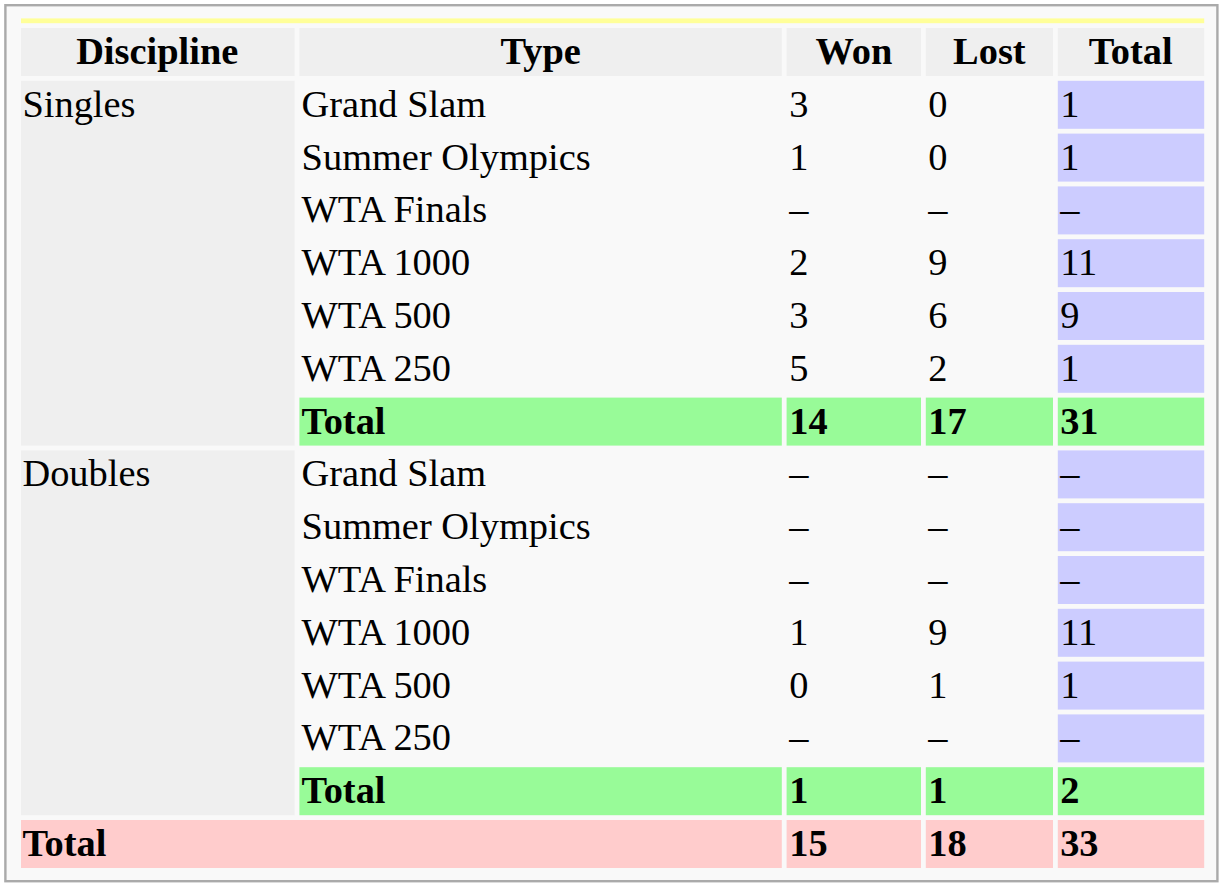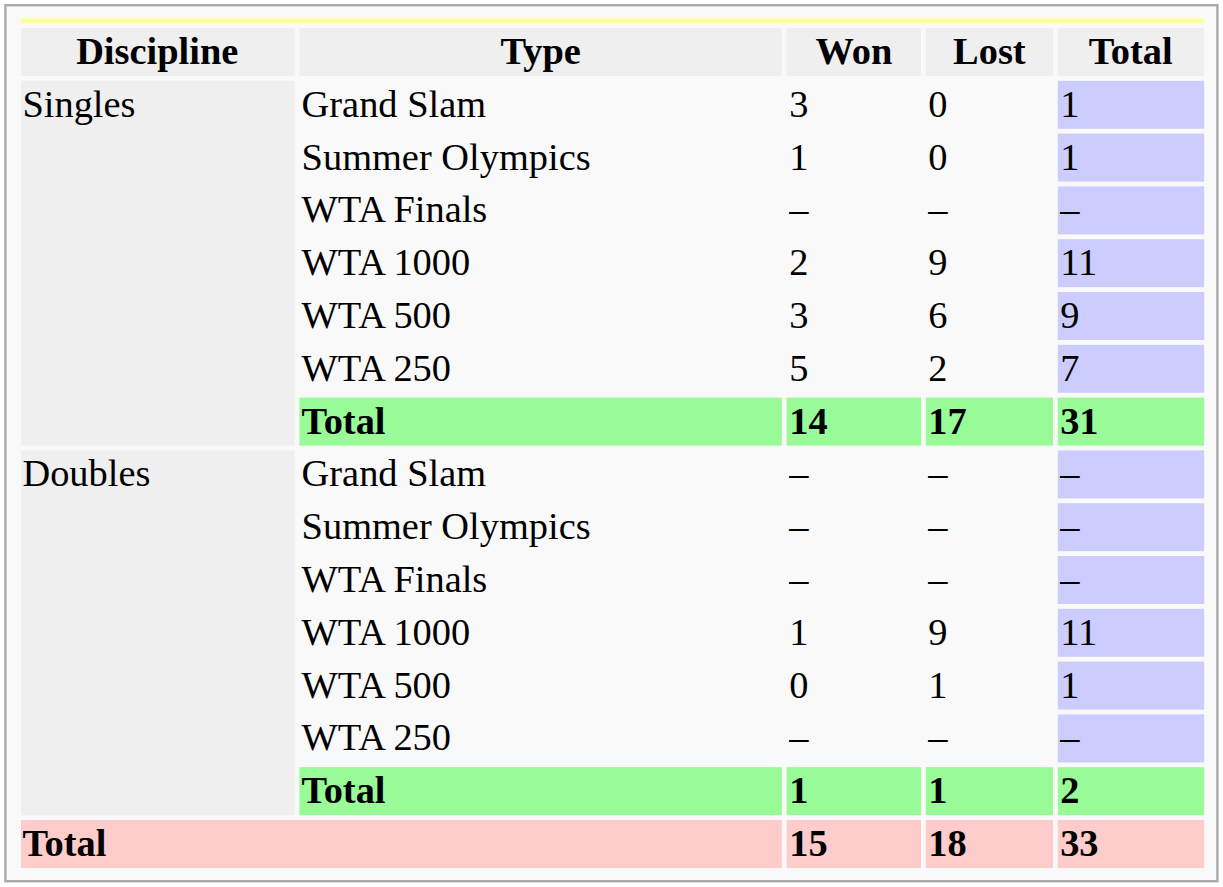 <table class="infobox vcard vevent nowrap" width=40%>
 <tr bgcolor=FFFF99>
 <th colspan="5"></th>
 </tr>
 <tr style=background:#efefef;font-weight:bold>
 <th>Discipline</th>
 <th>Type</th>
 <th>Won</th>
 <th>Lost</th>
 <th>Total</th>
 </tr>
 <tr>
 <td rowspan="7" bgcolor="efefef">Singles</td>
 <td>Grand Slam</td>
 <td>3</td>
 <td>0</td>
 <td bgcolor="CCCCFF">1</td>
 </tr>
 <tr>
 <td>Summer Olympics</td>
 <td>1</td>
 <td>0</td>
 <td bgcolor="CCCCFF">1</td>
 </tr>
 <tr>
 <td>WTA Finals</td>
 <td>–</td>
 <td>–</td>
 <td bgcolor="CCCCFF">–</td>
 </tr>
 <tr>
 <td>WTA 1000</td>
 <td>2</td>
 <td>9</td>
 <td bgcolor="CCCCFF">11</td>
 </tr>
 <tr>
 <td>WTA 500</td>
 <td>3</td>
 <td>6</td>
 <td bgcolor="CCCCFF">9</td>
 </tr>
 <tr>
 <td>WTA 250</td>
 <td>5</td>
 <td>2</td>
-<td bgcolor="CCCCFF">1</td>
+<td bgcolor="CCCCFF">7</td>
 </tr>
 <tr style=background:#98FB98;font-weight:bold>
 <td>Total</td>
 <td>14</td>
 <td>17</td>
 <td>31</td>
 </tr>
 <tr>
 <td rowspan="7" bgcolor="efefef">Doubles</td>
 <td>Grand Slam</td>
 <td>–</td>
 <td>–</td>
 <td bgcolor="CCCCFF">–</td>
 </tr>
 <tr>
 <td>Summer Olympics</td>
 <td>–</td>
 <td>–</td>
 <td bgcolor="CCCCFF">–</td>
 </tr>
 <tr>
 <td>WTA Finals</td>
 <td>–</td>
 <td>–</td>
 <td bgcolor="CCCCFF">–</td>
 </tr>
 <tr>
 <td>WTA 1000</td>
 <td>1</td>
 <td>9</td>
 <td bgcolor="CCCCFF">11</td>
 </tr>
 <tr>
 <td>WTA 500</td>
 <td>0</td>
 <td>1</td>
 <td bgcolor="CCCCFF">1</td>
 </tr>
 <tr>
 <td>WTA 250</td>
 <td>–</td>
 <td>–</td>
 <td bgcolor="CCCCFF">–</td>
 </tr>
 <tr style=background:#98FB98;font-weight:bold>
 <td>Total</td>
 <td>1</td>
 <td>1</td>
 <td>2</td>
 </tr>
 <tr style=background:#FCC;font-weight:bold>
 <td colspan="2">Total</td>
 <td>15</td>
 <td>18</td>
 <td>33</td>
 </tr>
 </table>
